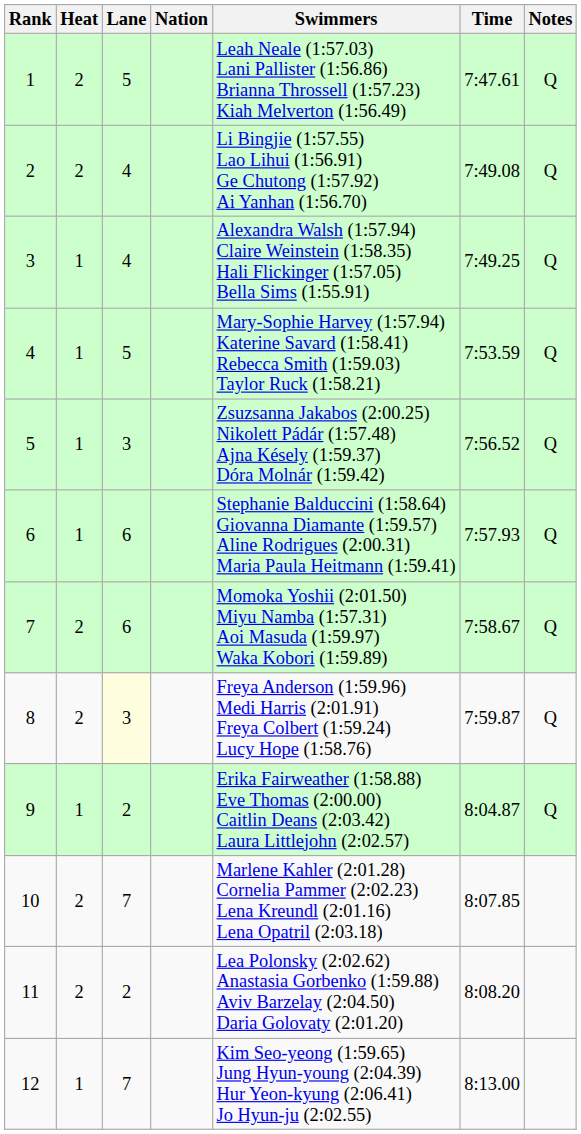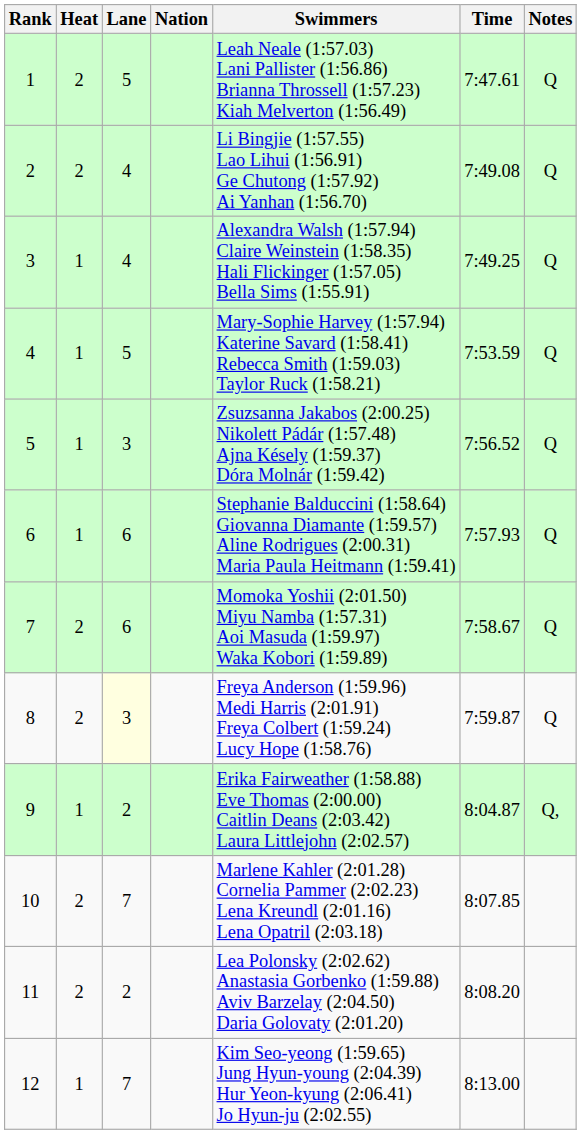 <table class="wikitable sortable" style="text-align:center">
 <tr>
 <th>Rank</th>
 <th>Heat</th>
 <th>Lane</th>
 <th>Nation</th>
 <th>Swimmers</th>
 <th>Time</th>
 <th>Notes</th>
 </tr>
 <tr bgcolor=ccffcc>
 <td>1</td>
 <td>2</td>
 <td>5</td>
 <td align=left></td>
 <td align=left><a href='#'>Leah Neale</a> (1:57.03)<br><a href='#'>Lani Pallister</a> (1:56.86)<br><a href='#'>Brianna Throssell</a> (1:57.23)<br><a href='#'>Kiah Melverton</a> (1:56.49)</td>
 <td>7:47.61</td>
 <td>Q</td>
 </tr>
 <tr bgcolor=ccffcc>
 <td>2</td>
 <td>2</td>
 <td>4</td>
 <td align=left></td>
 <td align=left><a href='#'>Li Bingjie</a> (1:57.55)<br><a href='#'>Lao Lihui</a> (1:56.91)<br><a href='#'>Ge Chutong</a> (1:57.92)<br><a href='#'>Ai Yanhan</a> (1:56.70)</td>
 <td>7:49.08</td>
 <td>Q</td>
 </tr>
 <tr bgcolor=ccffcc>
 <td>3</td>
 <td>1</td>
 <td>4</td>
 <td align=left></td>
 <td align=left><a href='#'>Alexandra Walsh</a> (1:57.94)<br><a href='#'>Claire Weinstein</a> (1:58.35)<br><a href='#'>Hali Flickinger</a> (1:57.05)<br><a href='#'>Bella Sims</a> (1:55.91)</td>
 <td>7:49.25</td>
 <td>Q</td>
 </tr>
 <tr bgcolor=ccffcc>
 <td>4</td>
 <td>1</td>
 <td>5</td>
 <td align=left></td>
 <td align=left><a href='#'>Mary-Sophie Harvey</a> (1:57.94)<br><a href='#'>Katerine Savard</a> (1:58.41)<br><a href='#'>Rebecca Smith</a> (1:59.03)<br><a href='#'>Taylor Ruck</a> (1:58.21)</td>
 <td>7:53.59</td>
 <td>Q</td>
 </tr>
 <tr bgcolor=ccffcc>
 <td>5</td>
 <td>1</td>
 <td>3</td>
 <td align=left></td>
 <td align=left><a href='#'>Zsuzsanna Jakabos</a> (2:00.25)<br><a href='#'>Nikolett Pádár</a> (1:57.48)<br><a href='#'>Ajna Késely</a> (1:59.37)<br><a href='#'>Dóra Molnár</a> (1:59.42)</td>
 <td>7:56.52</td>
 <td>Q</td>
 </tr>
 <tr bgcolor=ccffcc>
 <td>6</td>
 <td>1</td>
 <td>6</td>
 <td align=left></td>
 <td align=left><a href='#'>Stephanie Balduccini</a> (1:58.64)<br><a href='#'>Giovanna Diamante</a> (1:59.57)<br><a href='#'>Aline Rodrigues</a> (2:00.31)<br><a href='#'>Maria Paula Heitmann</a> (1:59.41)</td>
 <td>7:57.93</td>
 <td>Q</td>
 </tr>
 <tr bgcolor=ccffcc>
 <td>7</td>
 <td>2</td>
 <td>6</td>
 <td align=left></td>
 <td align=left><a href='#'>Momoka Yoshii</a> (2:01.50)<br><a href='#'>Miyu Namba</a> (1:57.31)<br><a href='#'>Aoi Masuda</a> (1:59.97)<br><a href='#'>Waka Kobori</a> (1:59.89)</td>
 <td>7:58.67</td>
 <td>Q</td>
 </tr>
 <tr>
 <td>8</td>
 <td>2</td>
 <td style="background: lightyellow;">3</td>
 <td align=left></td>
 <td align=left><a href='#'>Freya Anderson</a> (1:59.96)<br><a href='#'>Medi Harris</a> (2:01.91)<br><a href='#'>Freya Colbert</a> (1:59.24)<br><a href='#'>Lucy Hope</a> (1:58.76)</td>
 <td>7:59.87</td>
 <td>Q</td>
 </tr>
 <tr bgcolor=ccffcc>
 <td>9</td>
 <td>1</td>
 <td>2</td>
 <td align=left></td>
 <td align=left><a href='#'>Erika Fairweather</a> (1:58.88)<br><a href='#'>Eve Thomas</a> (2:00.00)<br><a href='#'>Caitlin Deans</a> (2:03.42)<br><a href='#'>Laura Littlejohn</a> (2:02.57)</td>
 <td>8:04.87</td>
-<td>Q</td>
+<td>Q, </td>
 </tr>
 <tr>
 <td>10</td>
 <td>2</td>
 <td>7</td>
 <td align=left></td>
 <td align=left><a href='#'>Marlene Kahler</a> (2:01.28)<br><a href='#'>Cornelia Pammer</a> (2:02.23)<br><a href='#'>Lena Kreundl</a> (2:01.16)<br><a href='#'>Lena Opatril</a> (2:03.18)</td>
 <td>8:07.85</td>
 <td></td>
 </tr>
 <tr>
 <td>11</td>
 <td>2</td>
 <td>2</td>
 <td align=left></td>
 <td align=left><a href='#'>Lea Polonsky</a> (2:02.62)<br><a href='#'>Anastasia Gorbenko</a> (1:59.88)<br><a href='#'>Aviv Barzelay</a> (2:04.50)<br><a href='#'>Daria Golovaty</a> (2:01.20)</td>
 <td>8:08.20</td>
 <td></td>
 </tr>
 <tr>
 <td>12</td>
 <td>1</td>
 <td>7</td>
 <td align=left></td>
 <td align=left><a href='#'>Kim Seo-yeong</a> (1:59.65)<br><a href='#'>Jung Hyun-young</a> (2:04.39)<br><a href='#'>Hur Yeon-kyung</a> (2:06.41)<br><a href='#'>Jo Hyun-ju</a> (2:02.55)</td>
 <td>8:13.00</td>
 <td></td>
 </tr>
 </table>
